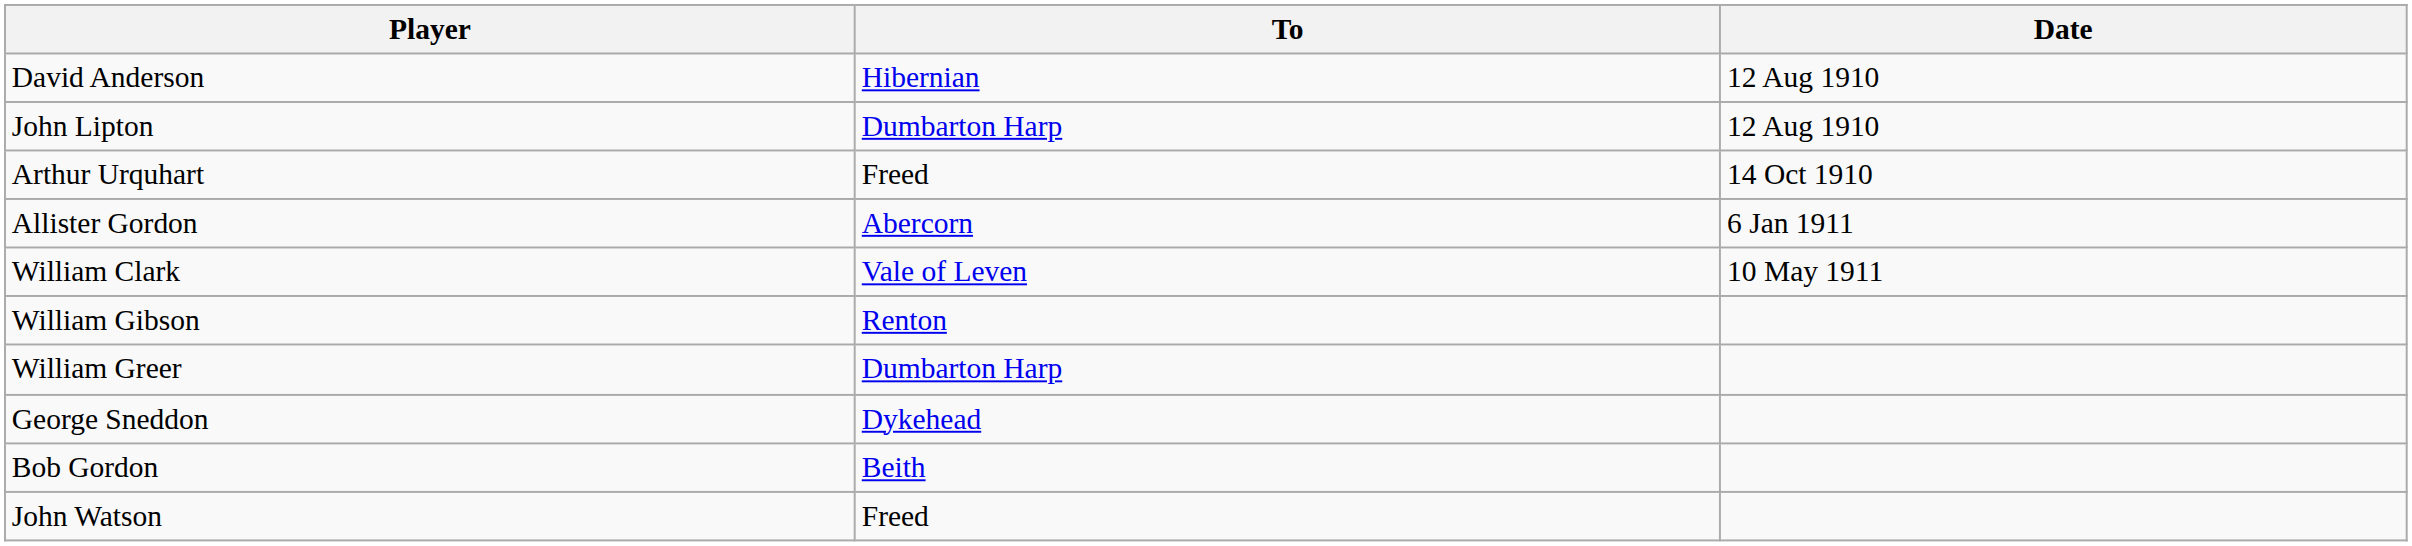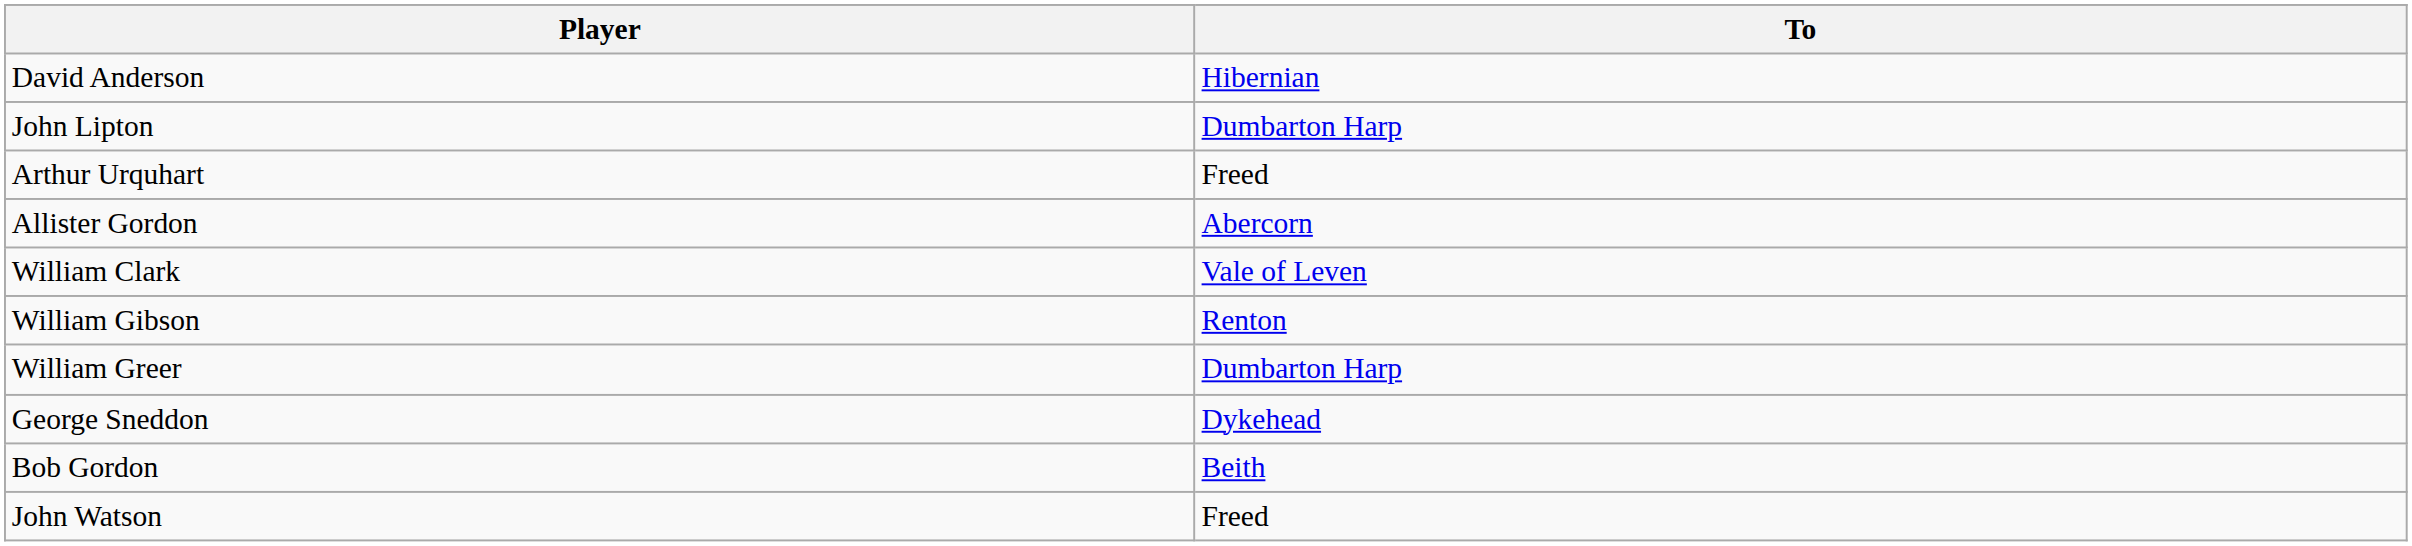 <table class="wikitable" style="text-align:center; font-size:95%;width:98%; text-align:left">
 <tr>
 <th><strong>Player</strong></th>
 <th><strong>To</strong></th>
-<th><strong>Date</strong></th>
 </tr>
 <tr>
 <td> David Anderson</td>
 <td> <a href='#'>Hibernian</a></td>
-<td>12 Aug 1910</td>
 </tr>
 <tr>
 <td> John Lipton</td>
 <td> <a href='#'>Dumbarton Harp</a></td>
-<td>12 Aug 1910</td>
 </tr>
 <tr>
 <td> Arthur Urquhart</td>
 <td> Freed</td>
-<td>14 Oct 1910</td>
 </tr>
 <tr>
 <td> Allister Gordon</td>
 <td> <a href='#'>Abercorn</a></td>
-<td>6 Jan 1911</td>
 </tr>
 <tr>
 <td> William Clark</td>
 <td> <a href='#'>Vale of Leven</a></td>
-<td>10 May 1911</td>
 </tr>
 <tr>
 <td> William Gibson</td>
 <td> <a href='#'>Renton</a></td>
-<td></td>
 </tr>
 <tr>
 <td> William Greer</td>
 <td> <a href='#'>Dumbarton Harp</a></td>
-<td></td>
 </tr>
 <tr>
 <td> George Sneddon</td>
 <td> <a href='#'>Dykehead</a></td>
-<td></td>
 </tr>
 <tr>
 <td> Bob Gordon</td>
 <td> <a href='#'>Beith</a></td>
-<td></td>
 </tr>
 <tr>
 <td> John Watson</td>
 <td> Freed</td>
-<td></td>
 </tr>
 </table>
